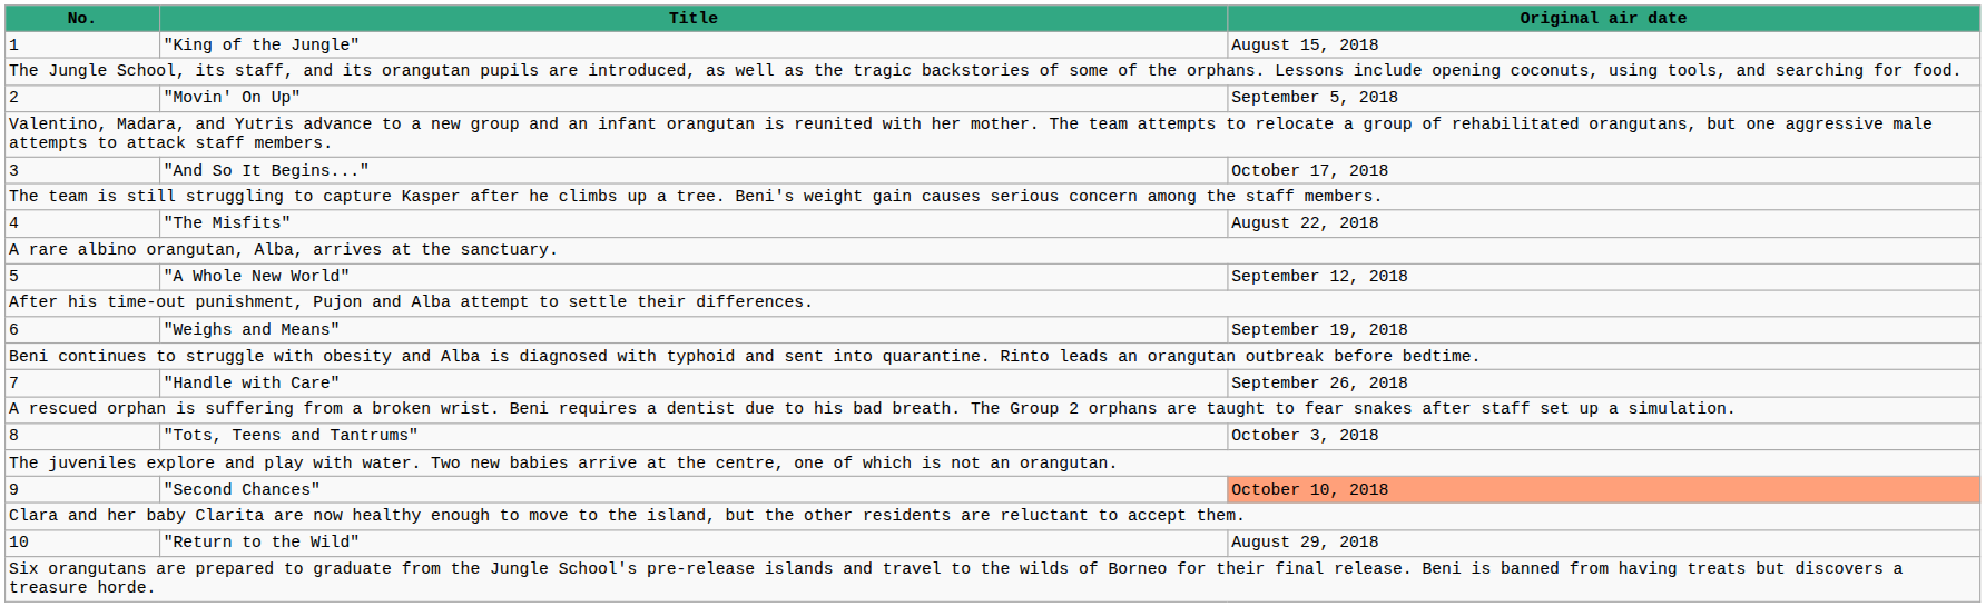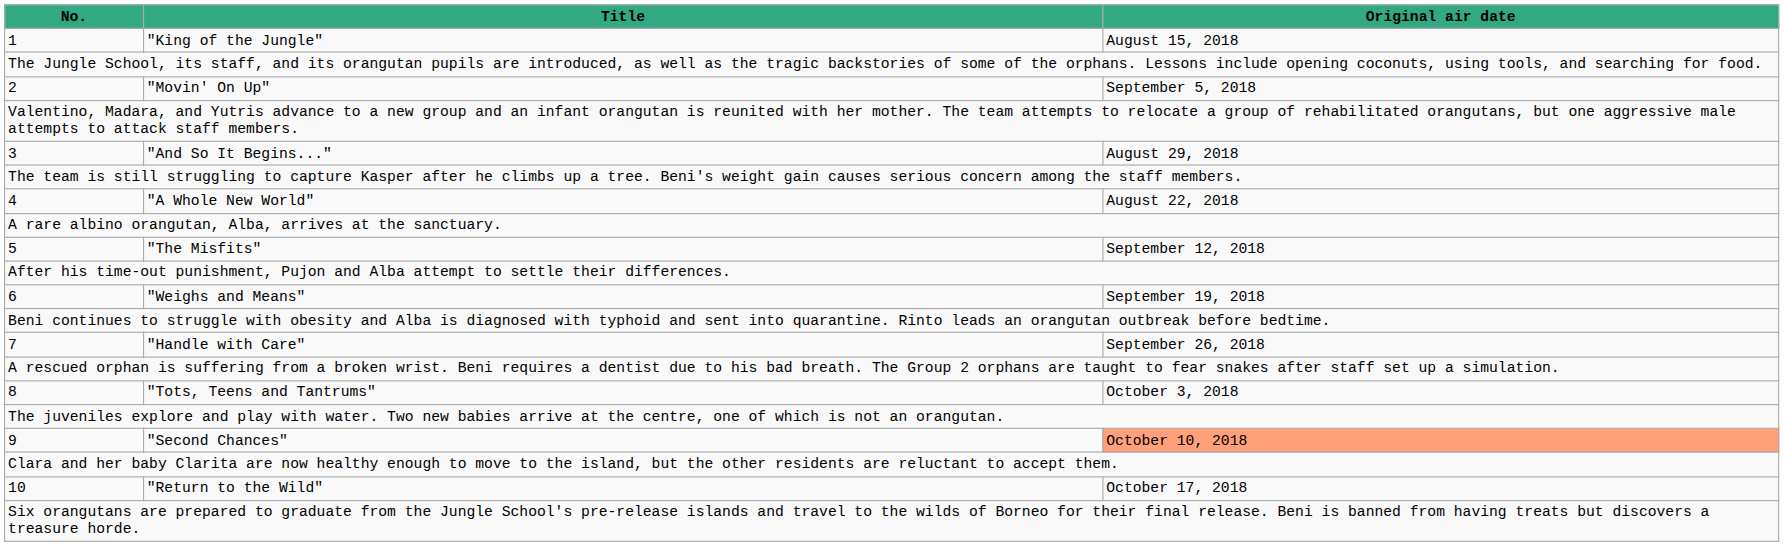 <table class="wikitable">
 <tr>
 <th style="background-color:#32a883">No.</th>
 <th style="background-color:#32a883">Title</th>
 <th style="background-color:#32a883">Original air date</th>
 </tr>
 <tr>
 <td>1</td>
 <td>"King of the Jungle"</td>
 <td>August 15, 2018</td>
 </tr>
 <tr>
 <td colspan="3">The Jungle School, its staff, and its orangutan pupils are introduced, as well as the tragic backstories of some of the orphans. Lessons include opening coconuts, using tools, and searching for food.</td>
 </tr>
 <tr>
 <td>2</td>
 <td>"Movin' On Up"</td>
 <td>September 5, 2018</td>
 </tr>
 <tr>
 <td colspan="3">Valentino, Madara, and Yutris advance to a new group and an infant orangutan is reunited with her mother. The team attempts to relocate a group of rehabilitated orangutans, but one aggressive male attempts to attack staff members.</td>
 </tr>
 <tr>
 <td>3</td>
 <td>"And So It Begins..."</td>
-<td>October 17, 2018</td>
+<td>August 29, 2018</td>
 </tr>
 <tr>
 <td colspan="3">The team is still struggling to capture Kasper after he climbs up a tree. Beni's weight gain causes serious concern among the staff members.</td>
 </tr>
 <tr>
 <td>4</td>
-<td>"The Misfits"</td>
+<td>"A Whole New World"</td>
 <td>August 22, 2018</td>
 </tr>
 <tr>
 <td colspan="3">A rare albino orangutan, Alba, arrives at the sanctuary.</td>
 </tr>
 <tr>
 <td>5</td>
-<td>"A Whole New World"</td>
+<td>"The Misfits"</td>
 <td>September 12, 2018</td>
 </tr>
 <tr>
 <td colspan="3">After his time-out punishment, Pujon and Alba attempt to settle their differences.</td>
 </tr>
 <tr>
 <td>6</td>
 <td>"Weighs and Means"</td>
 <td>September 19, 2018</td>
 </tr>
 <tr>
 <td colspan="3">Beni continues to struggle with obesity and Alba is diagnosed with typhoid and sent into quarantine. Rinto leads an orangutan outbreak before bedtime.</td>
 </tr>
 <tr>
 <td>7</td>
 <td>"Handle with Care"</td>
 <td>September 26, 2018</td>
 </tr>
 <tr>
 <td colspan="3">A rescued orphan is suffering from a broken wrist. Beni requires a dentist due to his bad breath. The Group 2 orphans are taught to fear snakes after staff set up a simulation.</td>
 </tr>
 <tr>
 <td>8</td>
 <td>"Tots, Teens and Tantrums"</td>
 <td>October 3, 2018</td>
 </tr>
 <tr>
 <td colspan="3">The juveniles explore and play with water. Two new babies arrive at the centre, one of which is not an orangutan.</td>
 </tr>
 <tr>
 <td>9</td>
 <td>"Second Chances"</td>
 <td style="background: lightsalmon;">October 10, 2018</td>
 </tr>
 <tr>
 <td colspan="3">Clara and her baby Clarita are now healthy enough to move to the island, but the other residents are reluctant to accept them.</td>
 </tr>
 <tr>
 <td>10</td>
 <td>"Return to the Wild"</td>
-<td>August 29, 2018</td>
+<td>October 17, 2018</td>
 </tr>
 <tr>
 <td colspan="3">Six orangutans are prepared to graduate from the Jungle School's pre-release islands and travel to the wilds of Borneo for their final release. Beni is banned from having treats but discovers a treasure horde.</td>
 </tr>
 </table>
